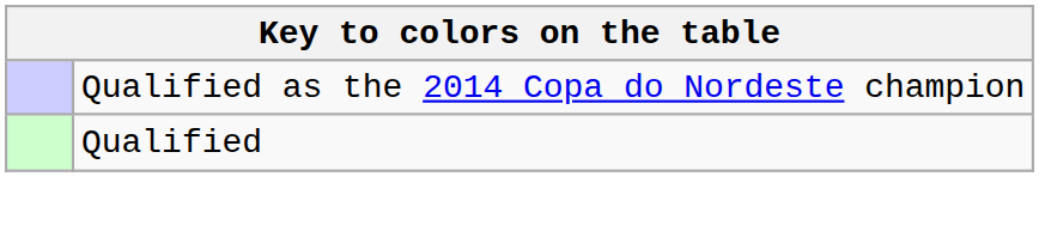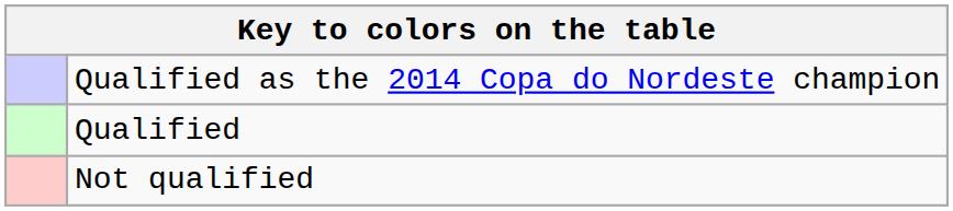 <table class="wikitable" style="text-align: center;">
 <tr>
 <th colspan=2>Key to colors on the table</th>
 </tr>
 <tr>
 <td bgcolor=#ccccff style="width: 20px;"></td>
 <td align=left>Qualified as the <a href='#'>2014 Copa do Nordeste</a> champion</td>
 </tr>
 <tr>
 <td bgcolor=#ccffcc style="width: 20px;"></td>
 <td align=left>Qualified</td>
 </tr>
+<tr>
+<td bgcolor=#ffcccc style="width: 20px;"></td>
+<td align=left>Not qualified</td>
+</tr>
 </table>
